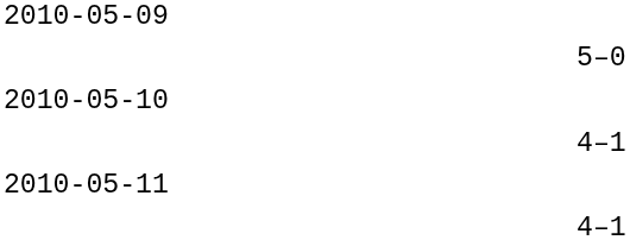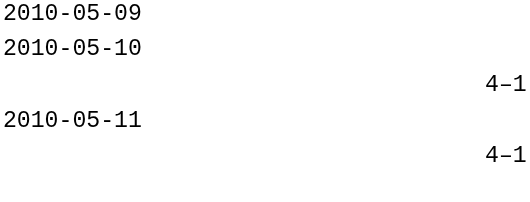 <table style="font-size:90%">
 <tr>
 <th width=200></th>
 <th width=100></th>
 <th width=200></th>
 </tr>
 <tr>
 <td colspan=3>2010-05-09</td>
-</tr>
-<tr>
-<td align=right></td>
-<td align=center>5–0</td>
-<td></td>
 </tr>
 <tr>
 <td colspan=3>2010-05-10</td>
 </tr>
 <tr>
 <td align=right></td>
 <td align=center>4–1</td>
 <td></td>
 </tr>
 <tr>
 <td colspan=3>2010-05-11</td>
 </tr>
 <tr>
 <td align=right></td>
 <td align=center>4–1</td>
 <td></td>
 </tr>
 </table>
